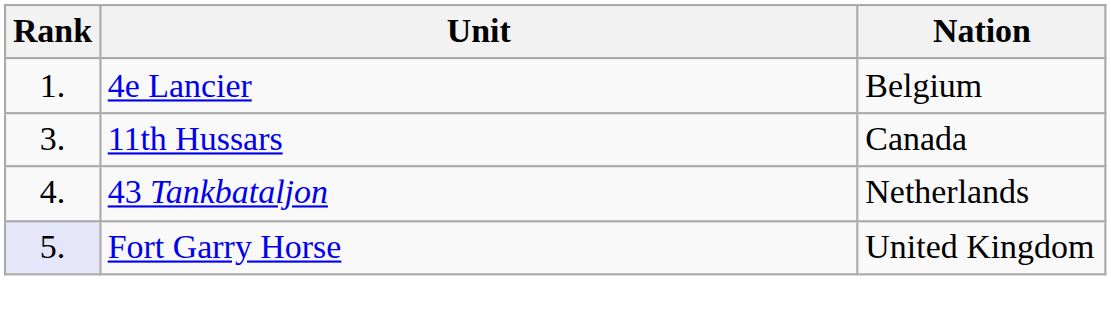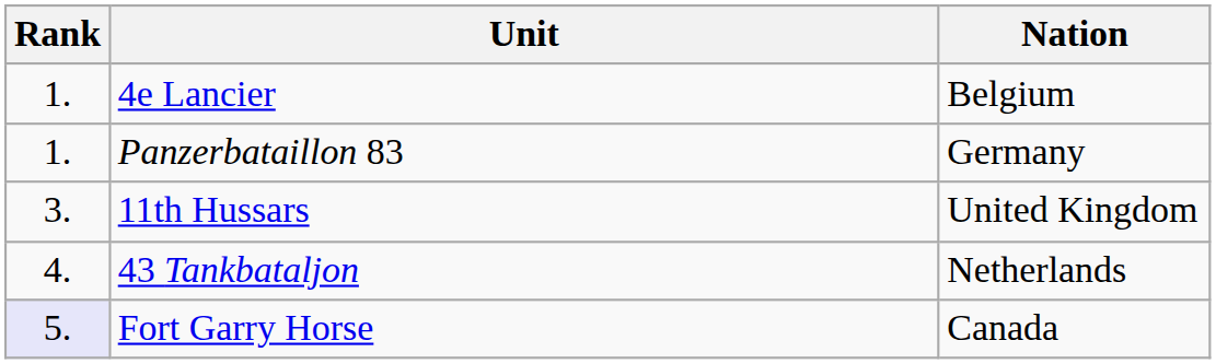 <table class="wikitable">
 <tr>
 <th>Rank</th>
 <th scope="col" style="width: 350px;">Unit</th>
 <th scope="col" style="width: 110px;">Nation</th>
 </tr>
 <tr>
 <td align="center">1.</td>
 <td><a href='#'>4e Lancier</a></td>
 <td>Belgium</td>
 </tr>
 <tr>
+<td align="center">1.</td>
+<td><em>Panzerbataillon</em> 83</td>
+<td>Germany</td>
+</tr>
+<tr>
 <td align="center">3.</td>
 <td><a href='#'>11th Hussars</a></td>
-<td>Canada</td>
+<td>United Kingdom</td>
 </tr>
 <tr>
 <td align="center">4.</td>
 <td><a href='#'>43 <em>Tankbataljon</em></a></td>
 <td>Netherlands</td>
 </tr>
 <tr>
 <td align="center" style="background: lavender;">5.</td>
 <td><a href='#'>Fort Garry Horse</a></td>
-<td>United Kingdom</td>
+<td>Canada</td>
 </tr>
 </table>
